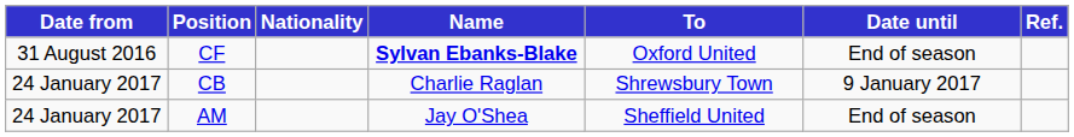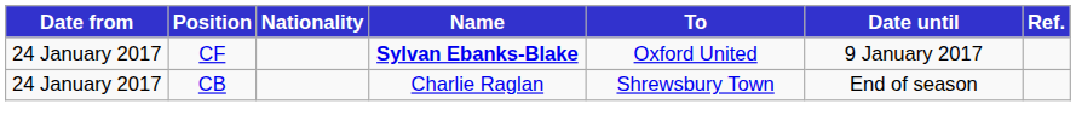 <table class="wikitable"  style="text-align:center; font-size:90%; ">
 <tr>
 <th style="background:#3232CD; color:white; width:110px;">Date from</th>
 <th style="background:#3232CD; color:white; width:50px;">Position</th>
 <th style="background:#3232CD; color:white; width:50px;">Nationality</th>
 <th style="background:#3232CD; color:white; width:150px;">Name</th>
 <th style="background:#3232CD; color:white; width:150px;">To</th>
 <th style="background:#3232CD; color:white; width:150px;">Date until</th>
 <th style="background:#3232CD; color:white; width:25px;">Ref.</th>
 </tr>
 <tr>
-<td>31 August 2016</td>
+<td>24 January 2017</td>
 <td><a href='#'>CF</a></td>
 <td></td>
 <td><strong><a href='#'>Sylvan Ebanks-Blake</a></strong></td>
 <td><a href='#'>Oxford United</a></td>
-<td>End of season </td>
+<td>9 January 2017</td>
 <td></td>
 </tr>
 <tr>
 <td>24 January 2017</td>
 <td><a href='#'>CB</a></td>
 <td></td>
 <td><a href='#'>Charlie Raglan</a></td>
 <td><a href='#'>Shrewsbury Town</a></td>
-<td>9 January 2017</td>
-<td></td>
-</tr>
-<tr>
-<td>24 January 2017</td>
-<td><a href='#'>AM</a></td>
-<td></td>
-<td><a href='#'>Jay O'Shea</a></td>
-<td><a href='#'>Sheffield United</a></td>
-<td>End of season</td>
+<td>End of season </td>
 <td></td>
 </tr>
 </table>
